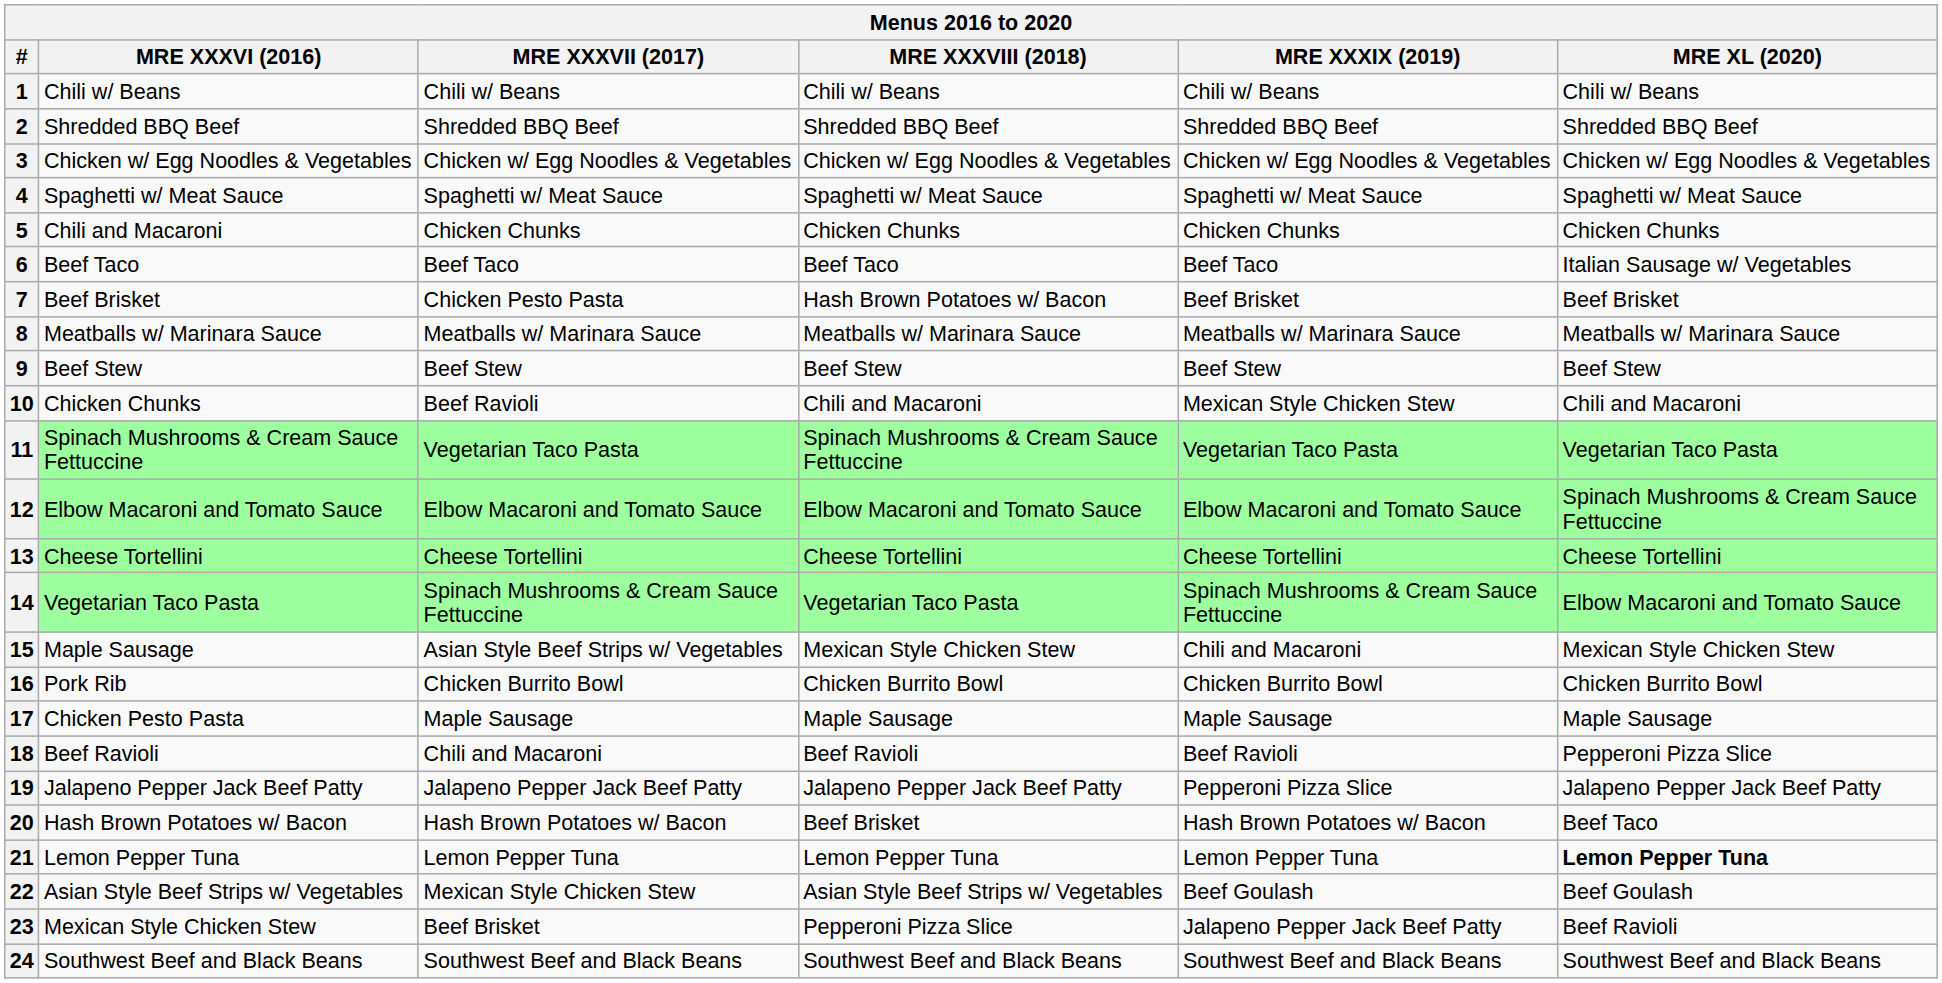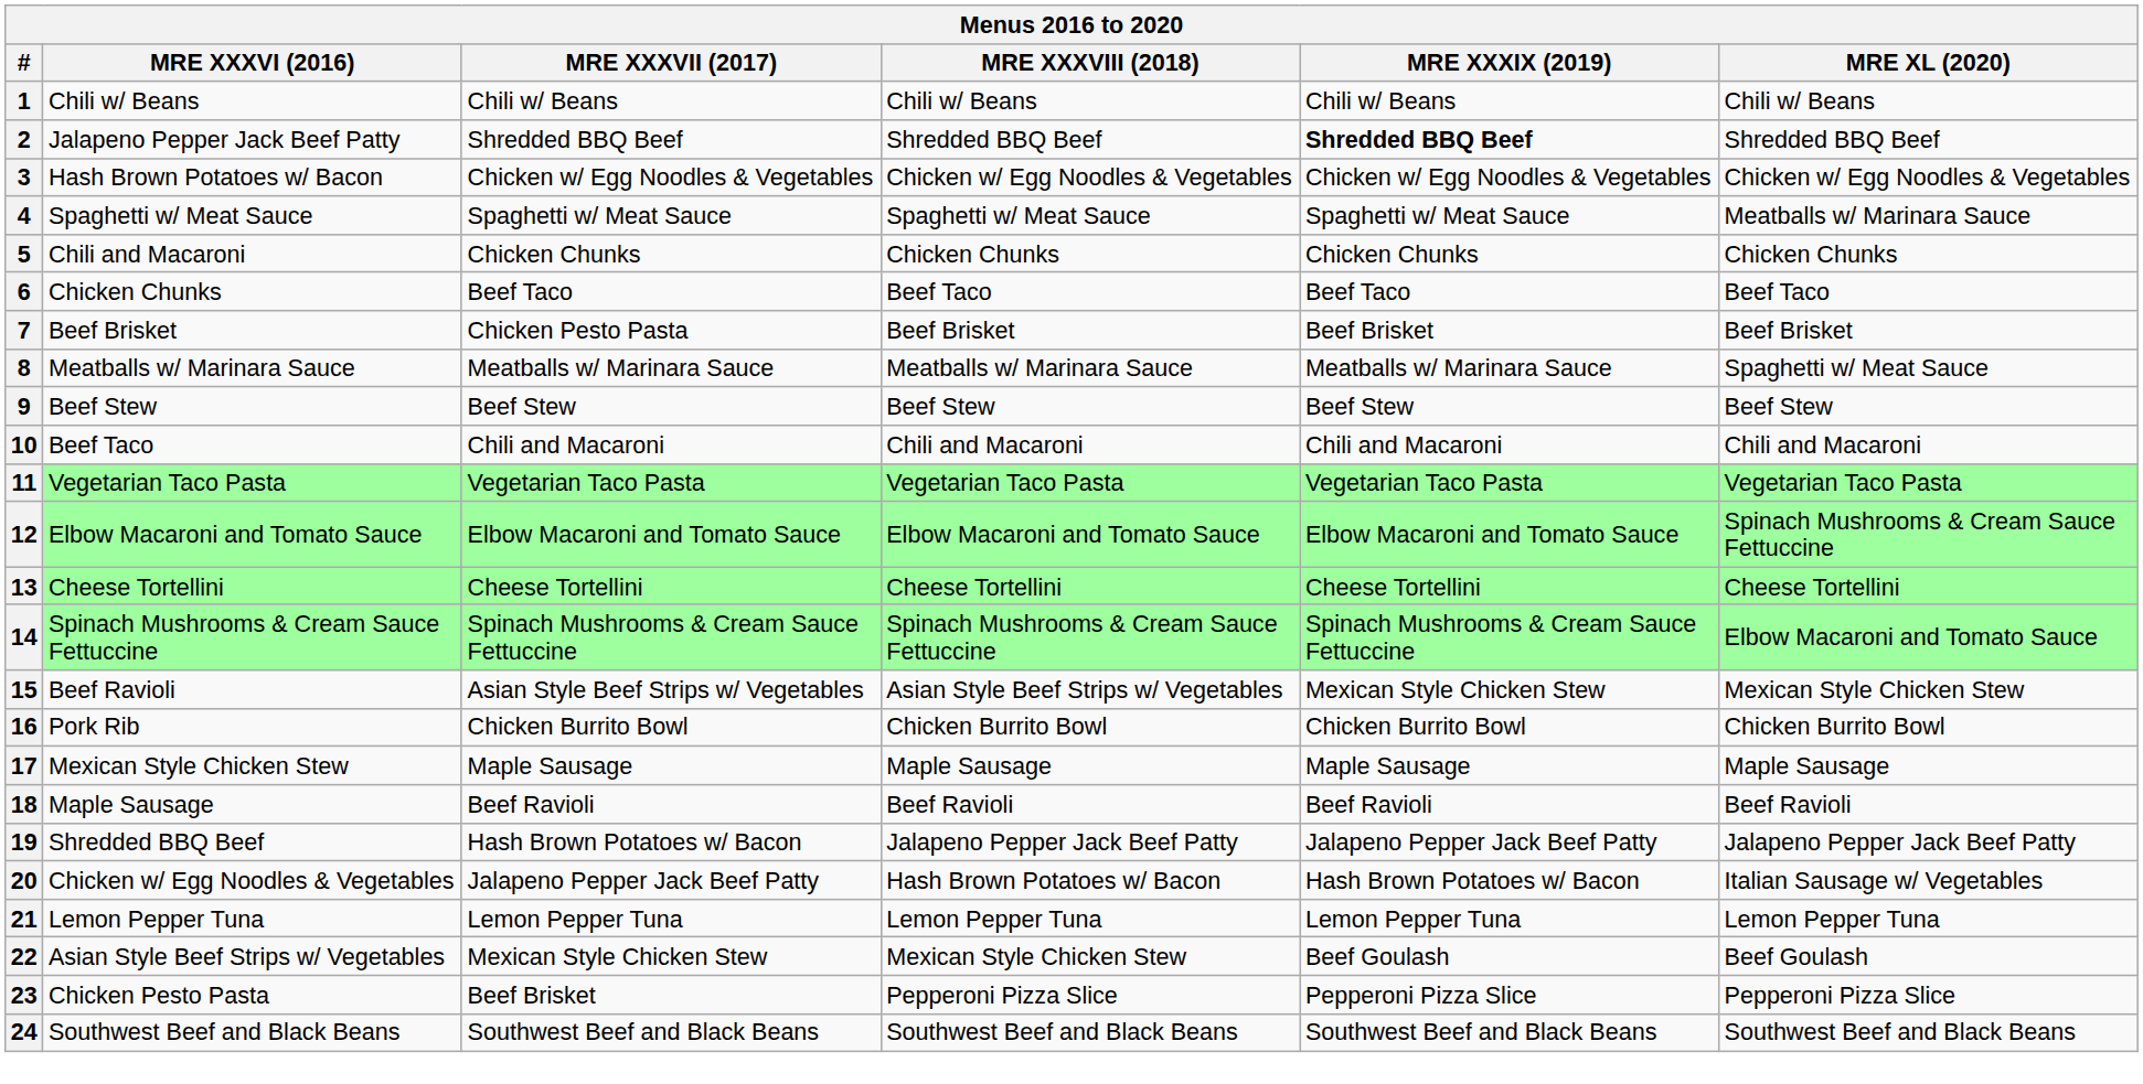 <table class="wikitable collapsible collapsed" style="width:100%; font-size:88%;">
 <tr>
 <th colspan="6">Menus 2016 to 2020</th>
 </tr>
 <tr>
 <th>#</th>
 <th>MRE XXXVI (2016)</th>
 <th>MRE XXXVII (2017)</th>
 <th>MRE XXXVIII (2018)</th>
 <th>MRE XXXIX (2019)</th>
 <th>MRE XL (2020)</th>
 </tr>
 <tr>
 <th>1</th>
 <td>Chili w/ Beans</td>
 <td>Chili w/ Beans</td>
 <td>Chili w/ Beans</td>
 <td>Chili w/ Beans</td>
 <td>Chili w/ Beans</td>
 </tr>
 <tr>
 <th>2</th>
+<td>Jalapeno Pepper Jack Beef Patty</td>
 <td>Shredded BBQ Beef</td>
 <td>Shredded BBQ Beef</td>
-<td>Shredded BBQ Beef</td>
-<td>Shredded BBQ Beef</td>
+<td><strong>Shredded BBQ Beef</strong></td>
 <td>Shredded BBQ Beef</td>
 </tr>
 <tr>
 <th>3</th>
-<td>Chicken w/ Egg Noodles & Vegetables</td>
+<td>Hash Brown Potatoes w/ Bacon</td>
 <td>Chicken w/ Egg Noodles & Vegetables</td>
 <td>Chicken w/ Egg Noodles & Vegetables</td>
 <td>Chicken w/ Egg Noodles & Vegetables</td>
 <td>Chicken w/ Egg Noodles & Vegetables</td>
 </tr>
 <tr>
 <th>4</th>
 <td>Spaghetti w/ Meat Sauce</td>
 <td>Spaghetti w/ Meat Sauce</td>
 <td>Spaghetti w/ Meat Sauce</td>
 <td>Spaghetti w/ Meat Sauce</td>
-<td>Spaghetti w/ Meat Sauce</td>
+<td>Meatballs w/ Marinara Sauce</td>
 </tr>
 <tr>
 <th>5</th>
 <td>Chili and Macaroni</td>
 <td>Chicken Chunks</td>
 <td>Chicken Chunks</td>
 <td>Chicken Chunks</td>
 <td>Chicken Chunks</td>
 </tr>
 <tr>
 <th>6</th>
+<td>Chicken Chunks</td>
 <td>Beef Taco</td>
 <td>Beef Taco</td>
 <td>Beef Taco</td>
 <td>Beef Taco</td>
-<td>Italian Sausage w/ Vegetables</td>
 </tr>
 <tr>
 <th>7</th>
 <td>Beef Brisket</td>
 <td>Chicken Pesto Pasta</td>
-<td>Hash Brown Potatoes w/ Bacon</td>
+<td>Beef Brisket</td>
 <td>Beef Brisket</td>
 <td>Beef Brisket</td>
 </tr>
 <tr>
 <th>8</th>
 <td>Meatballs w/ Marinara Sauce</td>
 <td>Meatballs w/ Marinara Sauce</td>
 <td>Meatballs w/ Marinara Sauce</td>
 <td>Meatballs w/ Marinara Sauce</td>
-<td>Meatballs w/ Marinara Sauce</td>
+<td>Spaghetti w/ Meat Sauce</td>
 </tr>
 <tr>
 <th>9</th>
 <td>Beef Stew</td>
 <td>Beef Stew</td>
 <td>Beef Stew</td>
 <td>Beef Stew</td>
 <td>Beef Stew</td>
 </tr>
 <tr>
 <th>10</th>
-<td>Chicken Chunks</td>
-<td>Beef Ravioli</td>
+<td>Beef Taco</td>
 <td>Chili and Macaroni</td>
-<td>Mexican Style Chicken Stew</td>
+<td>Chili and Macaroni</td>
+<td>Chili and Macaroni</td>
 <td>Chili and Macaroni</td>
 </tr>
 <tr>
 <th>11</th>
-<td bgcolor=#9EFF9E>Spinach Mushrooms & Cream Sauce Fettuccine</td>
 <td bgcolor=#9EFF9E>Vegetarian Taco Pasta</td>
-<td bgcolor=#9EFF9E>Spinach Mushrooms & Cream Sauce Fettuccine</td>
+<td bgcolor=#9EFF9E>Vegetarian Taco Pasta</td>
+<td bgcolor=#9EFF9E>Vegetarian Taco Pasta</td>
 <td bgcolor=#9EFF9E>Vegetarian Taco Pasta</td>
 <td bgcolor=#9EFF9E>Vegetarian Taco Pasta</td>
 </tr>
 <tr>
 <th>12</th>
 <td bgcolor=#9EFF9E>Elbow Macaroni and Tomato Sauce</td>
 <td bgcolor=#9EFF9E>Elbow Macaroni and Tomato Sauce</td>
 <td bgcolor=#9EFF9E>Elbow Macaroni and Tomato Sauce</td>
 <td bgcolor=#9EFF9E>Elbow Macaroni and Tomato Sauce</td>
 <td bgcolor=#9EFF9E>Spinach Mushrooms & Cream Sauce Fettuccine</td>
 </tr>
 <tr>
 <th>13</th>
 <td bgcolor=#9EFF9E>Cheese Tortellini</td>
 <td bgcolor=#9EFF9E>Cheese Tortellini</td>
 <td bgcolor=#9EFF9E>Cheese Tortellini</td>
 <td bgcolor=#9EFF9E>Cheese Tortellini</td>
 <td bgcolor=#9EFF9E>Cheese Tortellini</td>
 </tr>
 <tr>
 <th>14</th>
-<td bgcolor=#9EFF9E>Vegetarian Taco Pasta</td>
 <td bgcolor=#9EFF9E>Spinach Mushrooms & Cream Sauce Fettuccine</td>
-<td bgcolor=#9EFF9E>Vegetarian Taco Pasta</td>
+<td bgcolor=#9EFF9E>Spinach Mushrooms & Cream Sauce Fettuccine</td>
+<td bgcolor=#9EFF9E>Spinach Mushrooms & Cream Sauce Fettuccine</td>
 <td bgcolor=#9EFF9E>Spinach Mushrooms & Cream Sauce Fettuccine</td>
 <td bgcolor=#9EFF9E>Elbow Macaroni and Tomato Sauce</td>
 </tr>
 <tr>
 <th>15</th>
-<td>Maple Sausage</td>
+<td>Beef Ravioli</td>
+<td>Asian Style Beef Strips w/ Vegetables</td>
 <td>Asian Style Beef Strips w/ Vegetables</td>
 <td>Mexican Style Chicken Stew</td>
-<td>Chili and Macaroni</td>
 <td>Mexican Style Chicken Stew</td>
 </tr>
 <tr>
 <th>16</th>
 <td>Pork Rib</td>
 <td>Chicken Burrito Bowl</td>
 <td>Chicken Burrito Bowl</td>
 <td>Chicken Burrito Bowl</td>
 <td>Chicken Burrito Bowl</td>
 </tr>
 <tr>
 <th>17</th>
-<td>Chicken Pesto Pasta</td>
+<td>Mexican Style Chicken Stew</td>
 <td>Maple Sausage</td>
 <td>Maple Sausage</td>
 <td>Maple Sausage</td>
 <td>Maple Sausage</td>
 </tr>
 <tr>
 <th>18</th>
-<td>Beef Ravioli</td>
-<td>Chili and Macaroni</td>
+<td>Maple Sausage</td>
 <td>Beef Ravioli</td>
 <td>Beef Ravioli</td>
-<td>Pepperoni Pizza Slice</td>
+<td>Beef Ravioli</td>
+<td>Beef Ravioli</td>
 </tr>
 <tr>
 <th>19</th>
+<td>Shredded BBQ Beef</td>
+<td>Hash Brown Potatoes w/ Bacon</td>
 <td>Jalapeno Pepper Jack Beef Patty</td>
 <td>Jalapeno Pepper Jack Beef Patty</td>
-<td>Jalapeno Pepper Jack Beef Patty</td>
-<td>Pepperoni Pizza Slice</td>
 <td>Jalapeno Pepper Jack Beef Patty</td>
 </tr>
 <tr>
 <th>20</th>
+<td>Chicken w/ Egg Noodles & Vegetables</td>
+<td>Jalapeno Pepper Jack Beef Patty</td>
 <td>Hash Brown Potatoes w/ Bacon</td>
 <td>Hash Brown Potatoes w/ Bacon</td>
-<td>Beef Brisket</td>
-<td>Hash Brown Potatoes w/ Bacon</td>
-<td>Beef Taco</td>
+<td>Italian Sausage w/ Vegetables</td>
 </tr>
 <tr>
 <th>21</th>
 <td>Lemon Pepper Tuna</td>
 <td>Lemon Pepper Tuna</td>
 <td>Lemon Pepper Tuna</td>
 <td>Lemon Pepper Tuna</td>
-<td><strong>Lemon Pepper Tuna</strong></td>
+<td>Lemon Pepper Tuna</td>
 </tr>
 <tr>
 <th>22</th>
 <td>Asian Style Beef Strips w/ Vegetables</td>
 <td>Mexican Style Chicken Stew</td>
-<td>Asian Style Beef Strips w/ Vegetables</td>
+<td>Mexican Style Chicken Stew</td>
 <td>Beef Goulash</td>
 <td>Beef Goulash</td>
 </tr>
 <tr>
 <th>23</th>
-<td>Mexican Style Chicken Stew</td>
+<td>Chicken Pesto Pasta</td>
 <td>Beef Brisket</td>
 <td>Pepperoni Pizza Slice</td>
-<td>Jalapeno Pepper Jack Beef Patty</td>
-<td>Beef Ravioli</td>
+<td>Pepperoni Pizza Slice</td>
+<td>Pepperoni Pizza Slice</td>
 </tr>
 <tr>
 <th>24</th>
 <td>Southwest Beef and Black Beans</td>
 <td>Southwest Beef and Black Beans</td>
 <td>Southwest Beef and Black Beans</td>
 <td>Southwest Beef and Black Beans</td>
 <td>Southwest Beef and Black Beans</td>
 </tr>
 </table>
